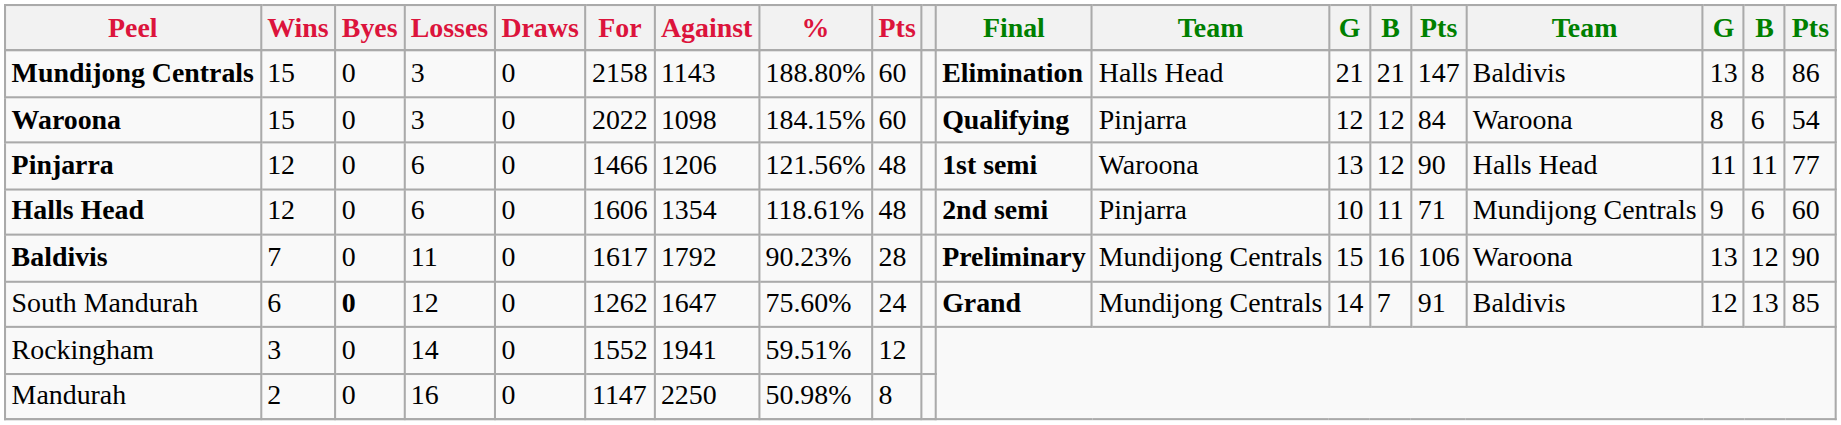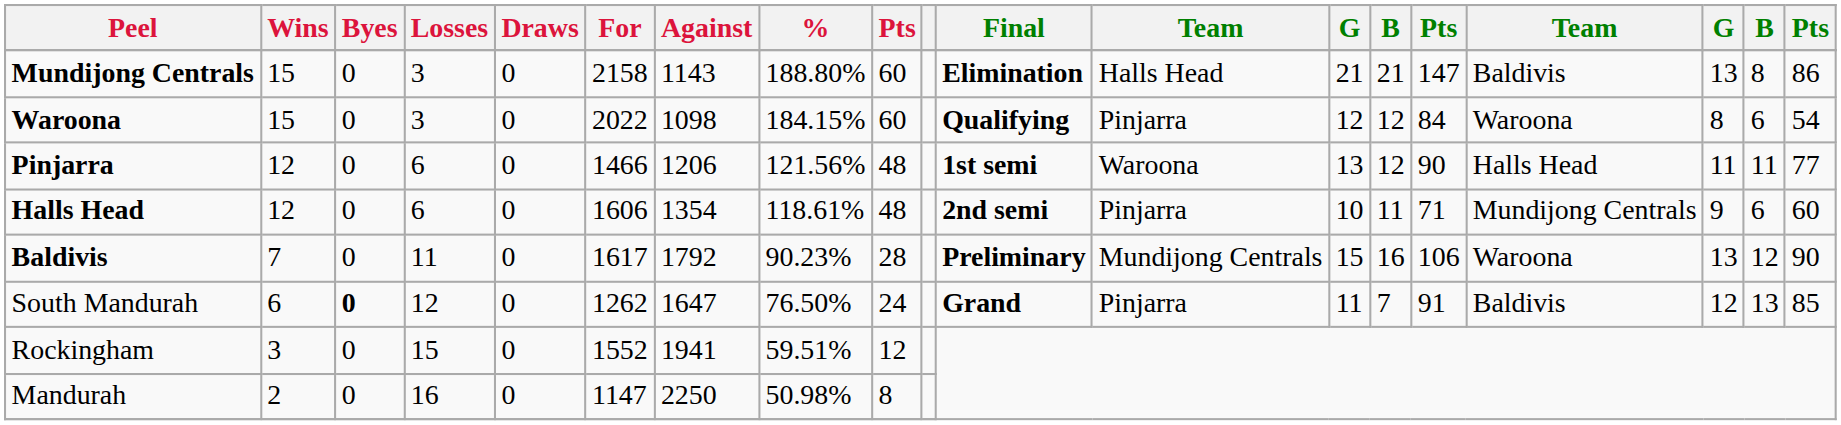 <table style="font-size: 85%; text-align: left;" class="wikitable">
 <tr>
 <th style="color:crimson">Peel</th>
 <th style="color:crimson">Wins</th>
 <th style="color:crimson">Byes</th>
 <th style="color:crimson">Losses</th>
 <th style="color:crimson">Draws</th>
 <th style="color:crimson">For</th>
 <th style="color:crimson">Against</th>
 <th style="color:crimson">%</th>
 <th style="color:crimson">Pts</th>
 <th></th>
 <th style="color:green">Final</th>
 <th style="color:green">Team</th>
 <th style="color:green">G</th>
 <th style="color:green">B</th>
 <th style="color:green">Pts</th>
 <th style="color:green">Team</th>
 <th style="color:green">G</th>
 <th style="color:green">B</th>
 <th style="color:green">Pts</th>
 </tr>
 <tr>
 </tr>
 <tr>
 </tr>
 <tr>
 <td><strong>	Mundijong Centrals	</strong></td>
 <td>15</td>
 <td>0</td>
 <td>3</td>
 <td>0</td>
 <td>2158</td>
 <td>1143</td>
 <td>188.80%</td>
 <td>60</td>
 <td></td>
 <td><strong>Elimination</strong></td>
 <td>Halls Head</td>
 <td>21</td>
 <td>21</td>
 <td>147</td>
 <td>Baldivis</td>
 <td>13</td>
 <td>8</td>
 <td>86</td>
 </tr>
 <tr>
 <td><strong>	Waroona	</strong></td>
 <td>15</td>
 <td>0</td>
 <td>3</td>
 <td>0</td>
 <td>2022</td>
 <td>1098</td>
 <td>184.15%</td>
 <td>60</td>
 <td></td>
 <td><strong>Qualifying</strong></td>
 <td>Pinjarra</td>
 <td>12</td>
 <td>12</td>
 <td>84</td>
 <td>Waroona</td>
 <td>8</td>
 <td>6</td>
 <td>54</td>
 </tr>
 <tr>
 <td><strong>	Pinjarra	</strong></td>
 <td>12</td>
 <td>0</td>
 <td>6</td>
 <td>0</td>
 <td>1466</td>
 <td>1206</td>
 <td>121.56%</td>
 <td>48</td>
 <td></td>
 <td><strong>1st semi</strong></td>
 <td>Waroona</td>
 <td>13</td>
 <td>12</td>
 <td>90</td>
 <td>Halls Head</td>
 <td>11</td>
 <td>11</td>
 <td>77</td>
 </tr>
 <tr>
 <td><strong>	Halls Head	</strong></td>
 <td>12</td>
 <td>0</td>
 <td>6</td>
 <td>0</td>
 <td>1606</td>
 <td>1354</td>
 <td>118.61%</td>
 <td>48</td>
 <td></td>
 <td><strong>2nd semi</strong></td>
 <td>Pinjarra</td>
 <td>10</td>
 <td>11</td>
 <td>71</td>
 <td>Mundijong Centrals</td>
 <td>9</td>
 <td>6</td>
 <td>60</td>
 </tr>
 <tr>
 <td><strong>	Baldivis	</strong></td>
 <td>7</td>
 <td>0</td>
 <td>11</td>
 <td>0</td>
 <td>1617</td>
 <td>1792</td>
 <td>90.23%</td>
 <td>28</td>
 <td></td>
 <td><strong>Preliminary</strong></td>
 <td>Mundijong Centrals</td>
 <td>15</td>
 <td>16</td>
 <td>106</td>
 <td>Waroona</td>
 <td>13</td>
 <td>12</td>
 <td>90</td>
 </tr>
 <tr>
 <td>South Mandurah</td>
 <td>6</td>
 <td><strong>0</strong></td>
 <td>12</td>
 <td>0</td>
 <td>1262</td>
 <td>1647</td>
-<td>75.60%</td>
+<td>76.50%</td>
 <td>24</td>
 <td></td>
 <td><strong>Grand</strong></td>
-<td>Mundijong Centrals</td>
-<td>14</td>
+<td>Pinjarra</td>
+<td>11</td>
 <td>7</td>
 <td>91</td>
 <td>Baldivis</td>
 <td>12</td>
 <td>13</td>
 <td>85</td>
 </tr>
 <tr>
 <td>Rockingham</td>
 <td>3</td>
 <td>0</td>
-<td>14</td>
+<td>15</td>
 <td>0</td>
 <td>1552</td>
 <td>1941</td>
 <td>59.51%</td>
 <td>12</td>
 <td></td>
 </tr>
 <tr>
 <td>Mandurah</td>
 <td>2</td>
 <td>0</td>
 <td>16</td>
 <td>0</td>
 <td>1147</td>
 <td>2250</td>
 <td>50.98%</td>
 <td>8</td>
 <td></td>
 </tr>
 <tr>
 </tr>
 </table>
